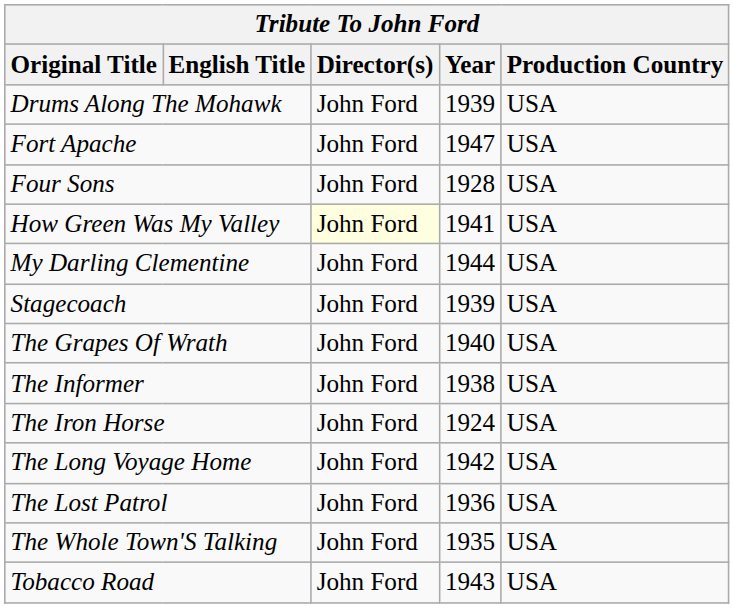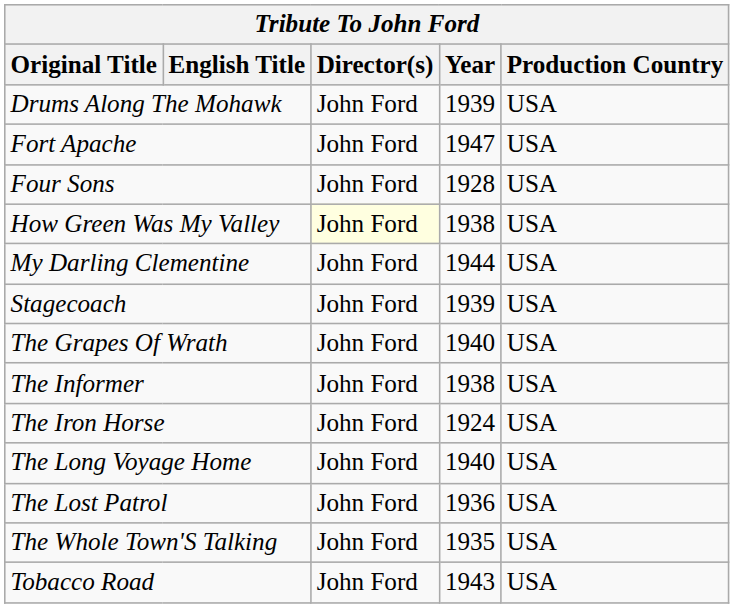 <table class="wikitable">
 <tr>
 <th colspan="5"><em>Tribute To John Ford</em></th>
 </tr>
 <tr>
 <th>Original Title</th>
 <th>English Title</th>
 <th>Director(s)</th>
 <th>Year</th>
 <th>Production Country</th>
 </tr>
 <tr>
 <td colspan="2"><em>Drums Along The Mohawk</em></td>
 <td>John Ford</td>
 <td>1939</td>
 <td>USA</td>
 </tr>
 <tr>
 <td colspan="2"><em>Fort Apache</em></td>
 <td>John Ford</td>
 <td>1947</td>
 <td>USA</td>
 </tr>
 <tr>
 <td colspan="2"><em>Four Sons</em></td>
 <td>John Ford</td>
 <td>1928</td>
 <td>USA</td>
 </tr>
 <tr>
 <td colspan="2"><em>How Green Was My Valley</em></td>
 <td style="background: lightyellow;">John Ford</td>
-<td>1941</td>
+<td>1938</td>
 <td>USA</td>
 </tr>
 <tr>
 <td colspan="2"><em>My Darling Clementine</em></td>
 <td>John Ford</td>
 <td>1944</td>
 <td>USA</td>
 </tr>
 <tr>
 <td colspan="2"><em>Stagecoach</em></td>
 <td>John Ford</td>
 <td>1939</td>
 <td>USA</td>
 </tr>
 <tr>
 <td colspan="2"><em>The Grapes Of Wrath</em></td>
 <td>John Ford</td>
 <td>1940</td>
 <td>USA</td>
 </tr>
 <tr>
 <td colspan="2"><em>The Informer</em></td>
 <td>John Ford</td>
 <td>1938</td>
 <td>USA</td>
 </tr>
 <tr>
 <td colspan="2"><em>The Iron Horse</em></td>
 <td>John Ford</td>
 <td>1924</td>
 <td>USA</td>
 </tr>
 <tr>
 <td colspan="2"><em>The Long Voyage Home</em></td>
 <td>John Ford</td>
-<td>1942</td>
+<td>1940</td>
 <td>USA</td>
 </tr>
 <tr>
 <td colspan="2"><em>The Lost Patrol</em></td>
 <td>John Ford</td>
 <td>1936</td>
 <td>USA</td>
 </tr>
 <tr>
 <td colspan="2"><em>The Whole Town'S Talking</em></td>
 <td>John Ford</td>
 <td>1935</td>
 <td>USA</td>
 </tr>
 <tr>
 <td colspan="2"><em>Tobacco Road</em></td>
 <td>John Ford</td>
 <td>1943</td>
 <td>USA</td>
 </tr>
 </table>
